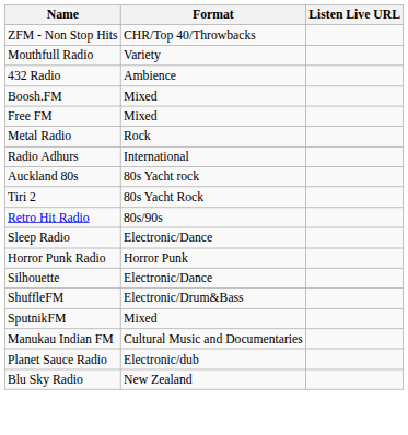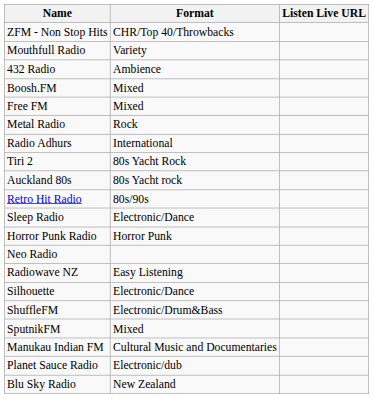 <table class="wikitable">
 <tr>
 <th>Name</th>
 <th>Format</th>
 <th>Listen Live URL</th>
 </tr>
 <tr>
 <td>ZFM - Non Stop Hits</td>
 <td>CHR/Top 40/Throwbacks</td>
 <td></td>
 </tr>
 <tr>
 <td>Mouthfull Radio</td>
 <td>Variety</td>
 <td></td>
 </tr>
 <tr>
 <td>432 Radio</td>
 <td>Ambience</td>
 <td></td>
 </tr>
 <tr>
 <td>Boosh.FM</td>
 <td>Mixed</td>
 <td></td>
 </tr>
 <tr>
 <td>Free FM</td>
 <td>Mixed</td>
 <td></td>
 </tr>
 <tr>
 <td>Metal Radio</td>
 <td>Rock</td>
 <td></td>
 </tr>
 <tr>
 <td>Radio Adhurs</td>
 <td>International</td>
 <td></td>
 </tr>
 <tr>
-<td>Auckland 80s</td>
-<td>80s Yacht rock</td>
+<td>Tiri 2</td>
+<td>80s Yacht Rock</td>
 <td></td>
 </tr>
 <tr>
-<td>Tiri 2</td>
-<td>80s Yacht Rock</td>
+<td>Auckland 80s</td>
+<td>80s Yacht rock</td>
 <td></td>
 </tr>
 <tr>
 <td><a href='#'>Retro Hit Radio</a></td>
 <td>80s/90s</td>
 <td></td>
 </tr>
 <tr>
 <td>Sleep Radio</td>
 <td>Electronic/Dance</td>
 <td></td>
 </tr>
 <tr>
 <td>Horror Punk Radio</td>
 <td>Horror Punk</td>
+<td></td>
+</tr>
+<tr>
+<td>Neo Radio </td>
+<td></td>
+<td></td>
+</tr>
+<tr>
+<td>Radiowave NZ </td>
+<td>Easy Listening</td>
 <td></td>
 </tr>
 <tr>
 <td>Silhouette</td>
 <td>Electronic/Dance</td>
 <td></td>
 </tr>
 <tr>
 <td>ShuffleFM</td>
 <td>Electronic/Drum&Bass</td>
 <td></td>
 </tr>
 <tr>
 <td>SputnikFM</td>
 <td>Mixed</td>
 <td></td>
 </tr>
 <tr>
 <td>Manukau Indian FM</td>
 <td>Cultural Music and Documentaries</td>
 <td></td>
 </tr>
 <tr>
 <td>Planet Sauce Radio</td>
 <td>Electronic/dub</td>
 <td></td>
 </tr>
 <tr>
 <td>Blu Sky Radio</td>
 <td>New Zealand</td>
 </tr>
 </table>
